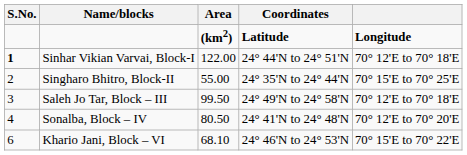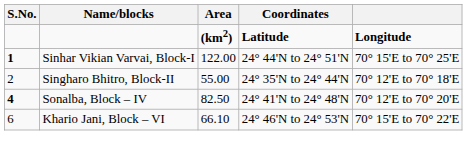 <table class="wikitable">
 <tr>
 <th>S.No.</th>
 <th>Name/blocks</th>
 <th>Area</th>
 <th>Coordinates</th>
 <th></th>
 </tr>
 <tr>
 <td></td>
 <td></td>
 <td><strong>(km<sup>2</sup>)</strong></td>
 <td><strong>Latitude</strong></td>
 <td><strong>Longitude</strong></td>
 </tr>
 <tr>
 <td><strong>1</strong></td>
 <td>Sinhar Vikian Varvai, Block-I</td>
 <td>122.00</td>
 <td>24° 44'N to 24° 51'N</td>
-<td>70° 12'E to 70° 18'E</td>
+<td>70° 15'E to 70° 25'E</td>
 </tr>
 <tr>
 <td>2</td>
 <td>Singharo Bhitro, Block-II</td>
 <td>55.00</td>
 <td>24° 35'N to 24° 44'N</td>
-<td>70° 15'E to 70° 25'E</td>
-</tr>
-<tr>
-<td>3</td>
-<td>Saleh Jo Tar, Block – III</td>
-<td>99.50</td>
-<td>24° 49'N to 24° 58'N</td>
 <td>70° 12'E to 70° 18'E</td>
 </tr>
 <tr>
-<td>4</td>
+<td><strong>4</strong></td>
 <td>Sonalba, Block – IV</td>
-<td>80.50</td>
+<td>82.50</td>
 <td>24° 41'N to 24° 48'N</td>
 <td>70° 12'E to 70° 20'E</td>
 </tr>
 <tr>
 <td>6</td>
 <td>Khario Jani, Block – VI</td>
-<td>68.10</td>
+<td>66.10</td>
 <td>24° 46'N to 24° 53'N</td>
 <td>70° 15'E to 70° 22'E</td>
 </tr>
 </table>
